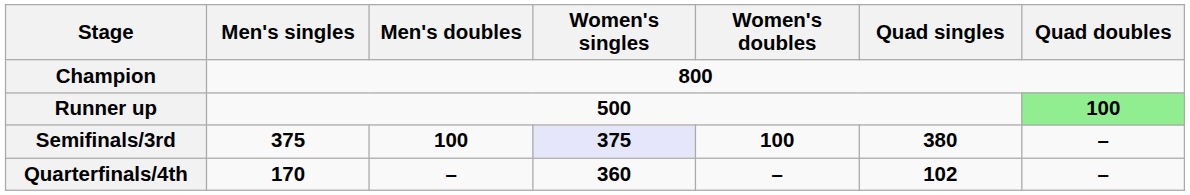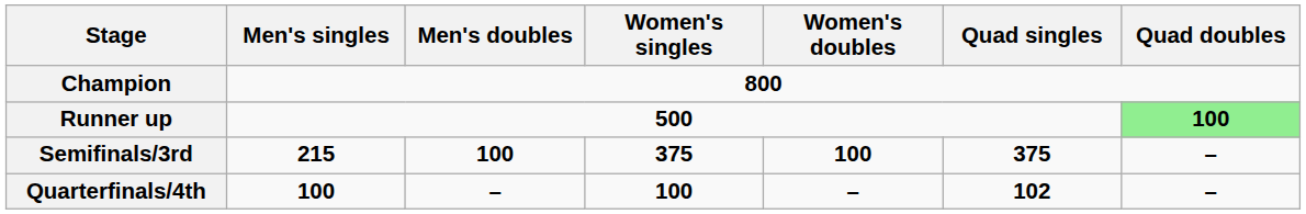 <table class="wikitable" style="text-align:center; font-weight:bold; margin:1em auto;">
 <tr>
 <th width=150>Stage</th>
 <th width=120>Men's singles</th>
 <th width=120>Men's doubles</th>
 <th width=120>Women's singles</th>
 <th width=120>Women's doubles</th>
 <th width=120>Quad singles</th>
 <th width=120>Quad doubles</th>
 </tr>
 <tr>
 <th>Champion</th>
 <td colspan=6>800</td>
 </tr>
 <tr>
 <th>Runner up</th>
 <td colspan=5>500</td>
 <td style="background: lightgreen;">100</td>
 </tr>
 <tr>
 <th>Semifinals/3rd</th>
+<td>215</td>
+<td>100</td>
 <td>375</td>
 <td>100</td>
-<td style="background: lavender;">375</td>
-<td>100</td>
-<td>380</td>
+<td>375</td>
 <td>–</td>
 </tr>
 <tr>
 <th>Quarterfinals/4th</th>
-<td>170</td>
+<td>100</td>
 <td>–</td>
-<td>360</td>
+<td>100</td>
 <td>–</td>
 <td>102</td>
 <td>–</td>
 </tr>
 </table>
